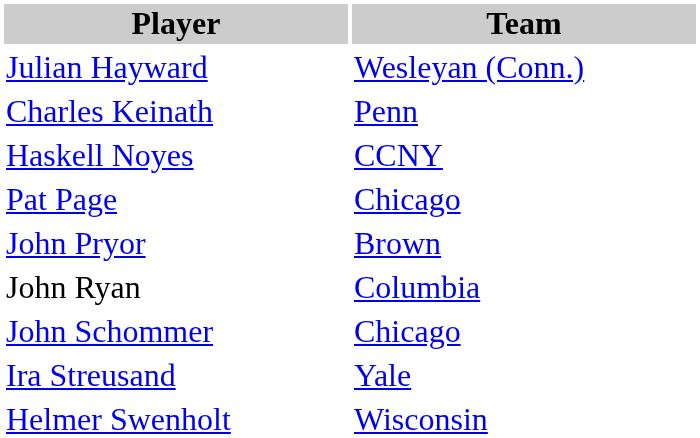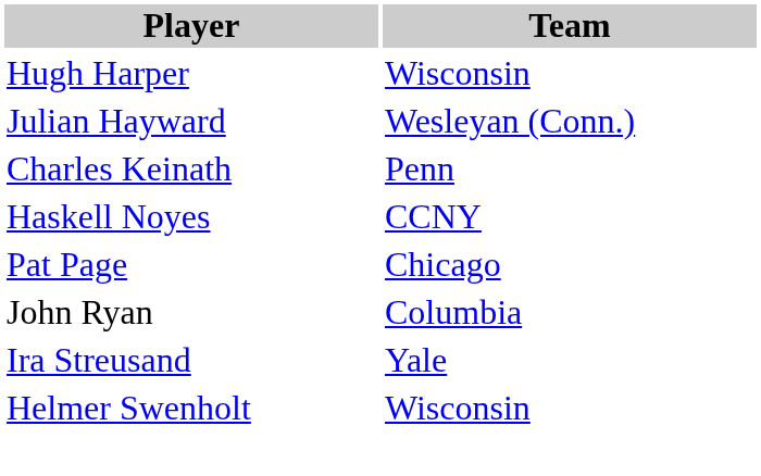 <table style="width:350px" "border:'1' 'solid' 'gray'">
 <tr>
 <th bgcolor="#CCCCCC" style="width:50%">Player</th>
 <th bgcolor="#CCCCCC" style="width:50%">Team</th>
+</tr>
+<tr>
+<td><a href='#'>Hugh Harper</a></td>
+<td><a href='#'>Wisconsin</a></td>
 </tr>
 <tr>
 <td><a href='#'>Julian Hayward</a></td>
 <td><a href='#'>Wesleyan (Conn.)</a></td>
 </tr>
 <tr>
 <td><a href='#'>Charles Keinath</a></td>
 <td><a href='#'>Penn</a></td>
 </tr>
 <tr>
 <td><a href='#'>Haskell Noyes</a></td>
 <td><a href='#'>CCNY</a></td>
 </tr>
 <tr>
 <td><a href='#'>Pat Page</a></td>
 <td><a href='#'>Chicago</a></td>
 </tr>
 <tr>
-<td><a href='#'>John Pryor</a></td>
-<td><a href='#'>Brown</a></td>
-</tr>
-<tr>
 <td>John Ryan</td>
 <td><a href='#'>Columbia</a></td>
-</tr>
-<tr>
-<td><a href='#'>John Schommer</a></td>
-<td><a href='#'>Chicago</a></td>
 </tr>
 <tr>
 <td><a href='#'>Ira Streusand</a></td>
 <td><a href='#'>Yale</a></td>
 </tr>
 <tr>
 <td><a href='#'>Helmer Swenholt</a></td>
 <td><a href='#'>Wisconsin</a></td>
 </tr>
 </table>
